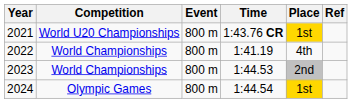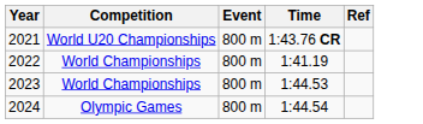 <table class="wikitable">
 <tr>
 <th>Year</th>
 <th>Competition</th>
 <th>Event</th>
 <th>Time</th>
-<th>Place</th>
 <th>Ref</th>
 </tr>
 <tr>
 <td align="center">2021</td>
 <td align="center"><a href='#'>World U20 Championships</a></td>
 <td align="center">800 m</td>
 <td align="center">1:43.76 <strong>CR</strong></td>
-<td bgcolor="gold"align="center">1st</td>
 <td></td>
 </tr>
 <tr>
 <td align=center>2022</td>
 <td align=center><a href='#'>World Championships</a></td>
 <td align=center>800 m</td>
 <td align=center>1:41.19</td>
-<td align=center>4th</td>
 <td></td>
 </tr>
 <tr>
 <td align=center>2023</td>
 <td align=center><a href='#'>World Championships</a></td>
 <td align=center>800 m</td>
 <td align=center>1:44.53</td>
-<td bgcolor="silver"align=center>2nd</td>
 <td></td>
 </tr>
 <tr>
 <td align=center>2024</td>
 <td align=center><a href='#'>Olympic Games</a></td>
 <td align=center>800 m</td>
 <td align=center>1:44.54</td>
-<td bgcolor="gold"align=center>1st</td>
 <td></td>
 </tr>
 </table>
